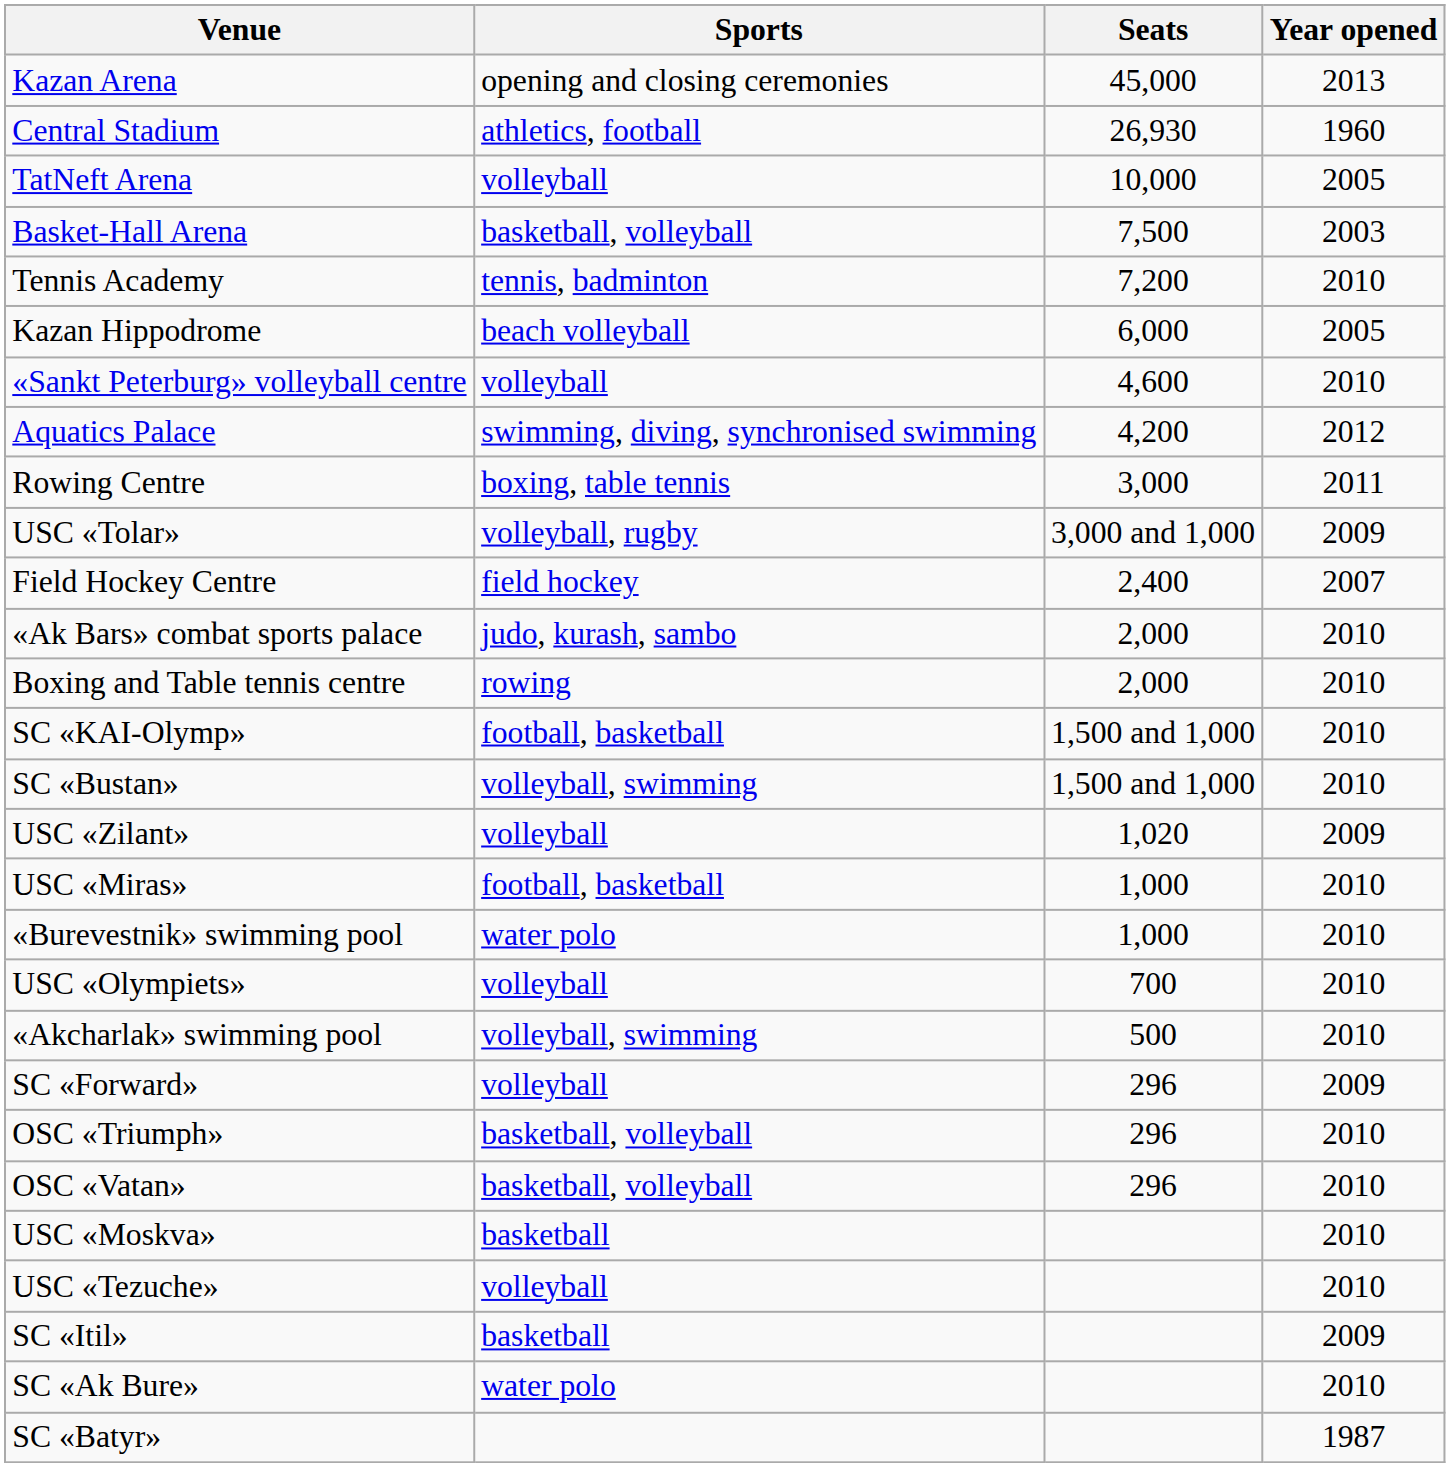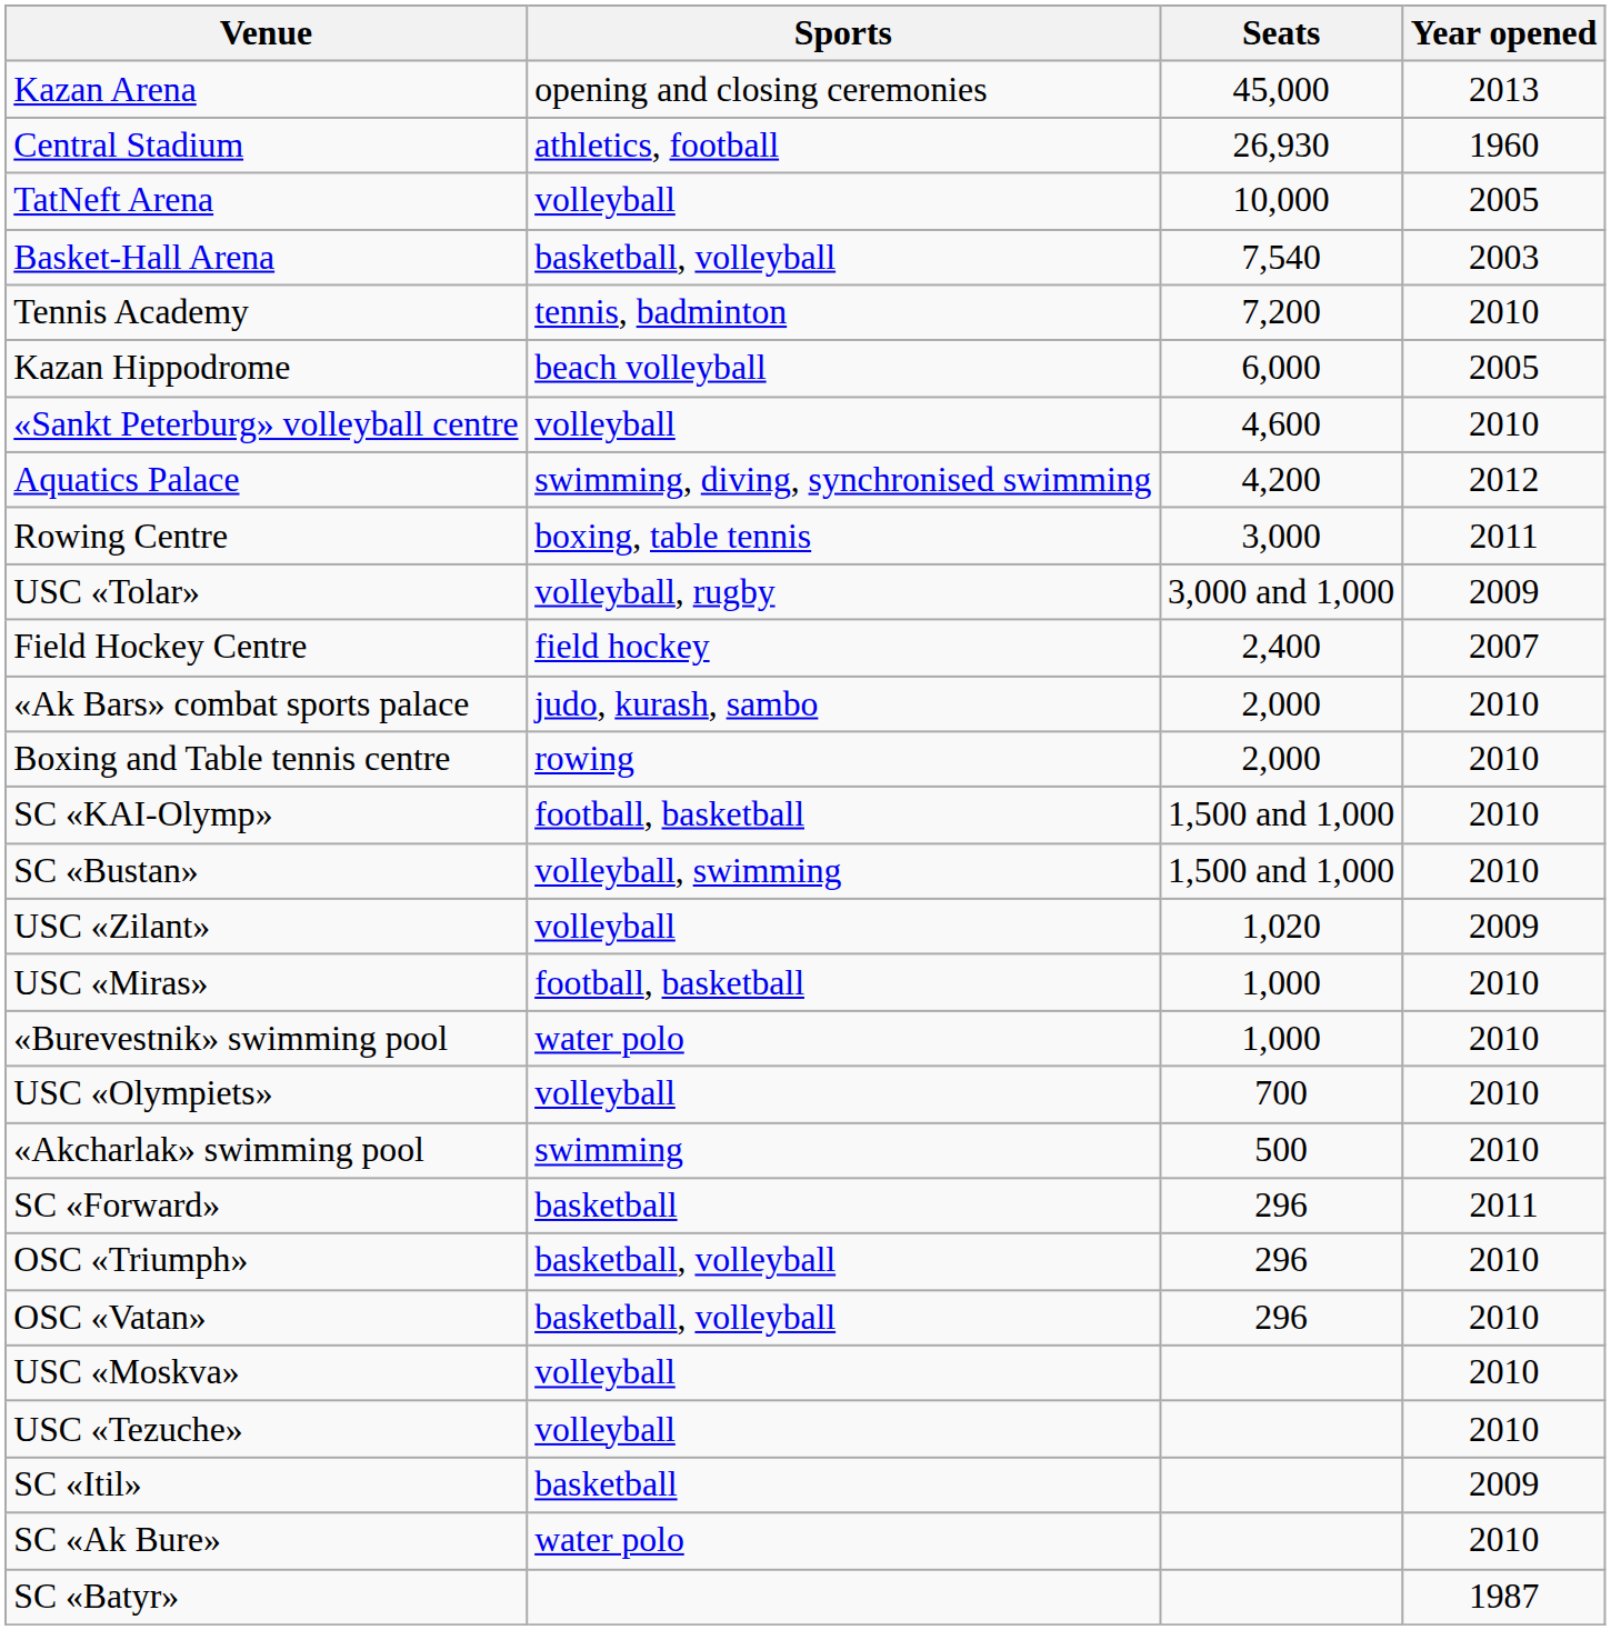 <table class="wikitable sortable">
 <tr>
 <th>Venue</th>
 <th class="unsortable">Sports</th>
 <th>Seats</th>
 <th>Year opened</th>
 </tr>
 <tr>
 <td><a href='#'>Kazan Arena</a></td>
 <td>opening and closing ceremonies</td>
 <td align="center">45,000</td>
 <td align="center">2013</td>
 </tr>
 <tr>
 <td><a href='#'>Central Stadium</a></td>
 <td><a href='#'>athletics</a>, <a href='#'>football</a></td>
 <td align="center">26,930</td>
 <td align="center">1960</td>
 </tr>
 <tr>
 <td><a href='#'>TatNeft Arena</a></td>
 <td><a href='#'>volleyball</a></td>
 <td align="center">10,000</td>
 <td align="center">2005</td>
 </tr>
 <tr>
 <td><a href='#'>Basket-Hall Arena</a></td>
 <td><a href='#'>basketball</a>, <a href='#'>volleyball</a></td>
-<td align="center">7,500</td>
+<td align="center">7,540</td>
 <td align="center">2003</td>
 </tr>
 <tr>
 <td>Tennis Academy</td>
 <td><a href='#'>tennis</a>, <a href='#'>badminton</a></td>
 <td align="center">7,200</td>
 <td align="center">2010</td>
 </tr>
 <tr>
 <td>Kazan Hippodrome</td>
 <td><a href='#'>beach volleyball</a></td>
 <td align="center">6,000</td>
 <td align="center">2005</td>
 </tr>
 <tr>
 <td><a href='#'>«Sankt Peterburg» volleyball centre</a></td>
 <td><a href='#'>volleyball</a></td>
 <td align="center">4,600</td>
 <td align="center">2010</td>
 </tr>
 <tr>
 <td><a href='#'>Aquatics Palace</a></td>
 <td><a href='#'>swimming</a>, <a href='#'>diving</a>, <a href='#'>synchronised swimming</a></td>
 <td align="center">4,200</td>
 <td align="center">2012</td>
 </tr>
 <tr>
 <td>Rowing Centre</td>
 <td><a href='#'>boxing</a>, <a href='#'>table tennis</a></td>
 <td align="center">3,000</td>
 <td align="center">2011</td>
 </tr>
 <tr>
 <td>USC «Tolar»</td>
 <td><a href='#'>volleyball</a>, <a href='#'>rugby</a></td>
 <td align="center">3,000 and 1,000</td>
 <td align="center">2009</td>
 </tr>
 <tr>
 <td>Field Hockey Centre</td>
 <td><a href='#'>field hockey</a></td>
 <td align="center">2,400</td>
 <td align="center">2007</td>
 </tr>
 <tr>
 <td>«Ak Bars» combat sports palace</td>
 <td><a href='#'>judo</a>, <a href='#'>kurash</a>, <a href='#'>sambo</a></td>
 <td align="center">2,000</td>
 <td align="center">2010</td>
 </tr>
 <tr>
 <td>Boxing and Table tennis centre</td>
 <td><a href='#'>rowing</a></td>
 <td align="center">2,000</td>
 <td align="center">2010</td>
 </tr>
 <tr>
 <td>SC «KAI-Olymp»</td>
 <td><a href='#'>football</a>, <a href='#'>basketball</a></td>
 <td align="center">1,500 and 1,000</td>
 <td align="center">2010</td>
 </tr>
 <tr>
 <td>SC «Bustan»</td>
 <td><a href='#'>volleyball</a>, <a href='#'>swimming</a></td>
 <td align="center">1,500 and 1,000</td>
 <td align="center">2010</td>
 </tr>
 <tr>
 <td>USC «Zilant»</td>
 <td><a href='#'>volleyball</a></td>
 <td align="center">1,020</td>
 <td align="center">2009</td>
 </tr>
 <tr>
 <td>USC «Miras»</td>
 <td><a href='#'>football</a>, <a href='#'>basketball</a></td>
 <td align="center">1,000</td>
 <td align="center">2010</td>
 </tr>
 <tr>
 <td>«Burevestnik» swimming pool</td>
 <td><a href='#'>water polo</a></td>
 <td align="center">1,000</td>
 <td align="center">2010</td>
 </tr>
 <tr>
 <td>USC «Olympiets»</td>
 <td><a href='#'>volleyball</a></td>
 <td align="center">700</td>
 <td align="center">2010</td>
 </tr>
 <tr>
 <td>«Akcharlak» swimming pool</td>
-<td><a href='#'>volleyball</a>, <a href='#'>swimming</a></td>
+<td><a href='#'>swimming</a></td>
 <td align="center">500</td>
 <td align="center">2010</td>
 </tr>
 <tr>
 <td>SC «Forward»</td>
-<td><a href='#'>volleyball</a></td>
+<td><a href='#'>basketball</a></td>
 <td align="center">296</td>
-<td align="center">2009</td>
+<td align="center">2011</td>
 </tr>
 <tr>
 <td>OSC «Triumph»</td>
 <td><a href='#'>basketball</a>, <a href='#'>volleyball</a></td>
 <td align="center">296</td>
 <td align="center">2010</td>
 </tr>
 <tr>
 <td>OSC «Vatan»</td>
 <td><a href='#'>basketball</a>, <a href='#'>volleyball</a></td>
 <td align="center">296</td>
 <td align="center">2010</td>
 </tr>
 <tr>
 <td>USC «Moskva»</td>
-<td><a href='#'>basketball</a></td>
+<td><a href='#'>volleyball</a></td>
 <td align="center"></td>
 <td align="center">2010</td>
 </tr>
 <tr>
 <td>USC «Tezuche»</td>
 <td><a href='#'>volleyball</a></td>
 <td align="center"></td>
 <td align="center">2010</td>
 </tr>
 <tr>
 <td>SC «Itil»</td>
 <td><a href='#'>basketball</a></td>
 <td align="center"></td>
 <td align="center">2009</td>
 </tr>
 <tr>
 <td>SC «Ak Bure»</td>
 <td><a href='#'>water polo</a></td>
 <td align="center"></td>
 <td align="center">2010</td>
 </tr>
 <tr>
 <td>SC «Batyr»</td>
 <td></td>
 <td align="center"></td>
 <td align="center">1987</td>
 </tr>
 </table>
